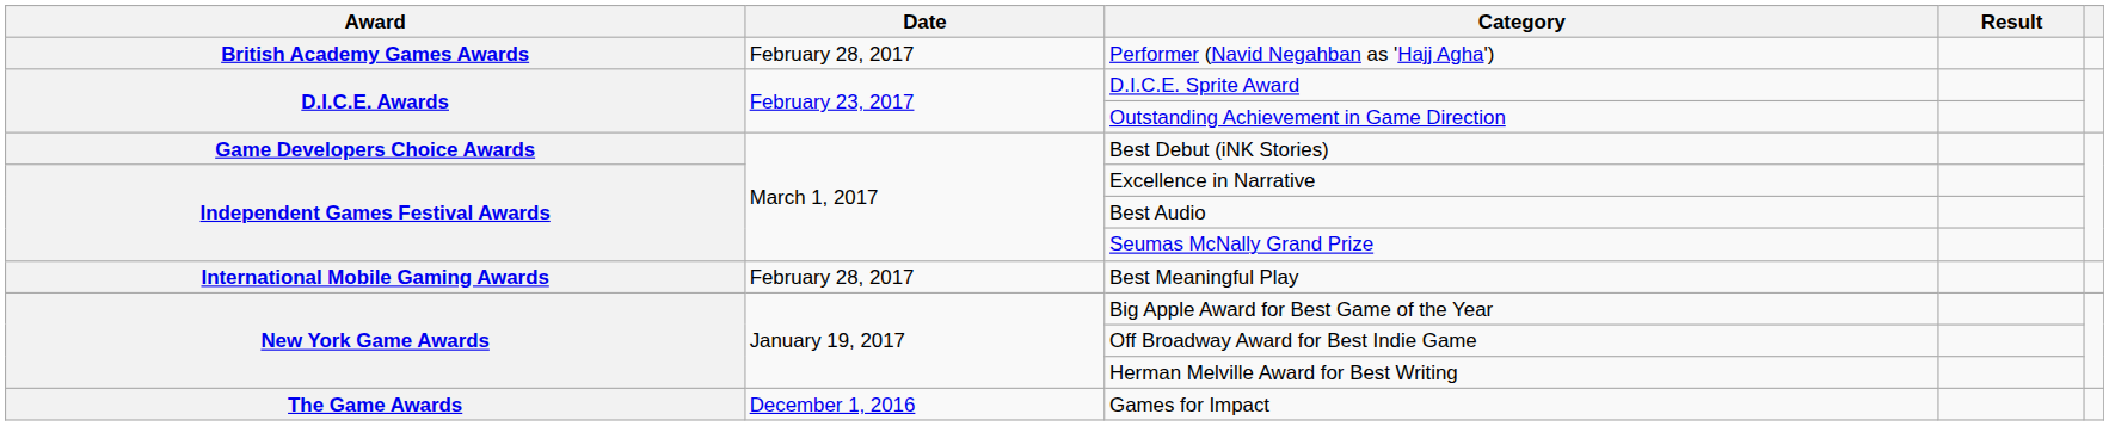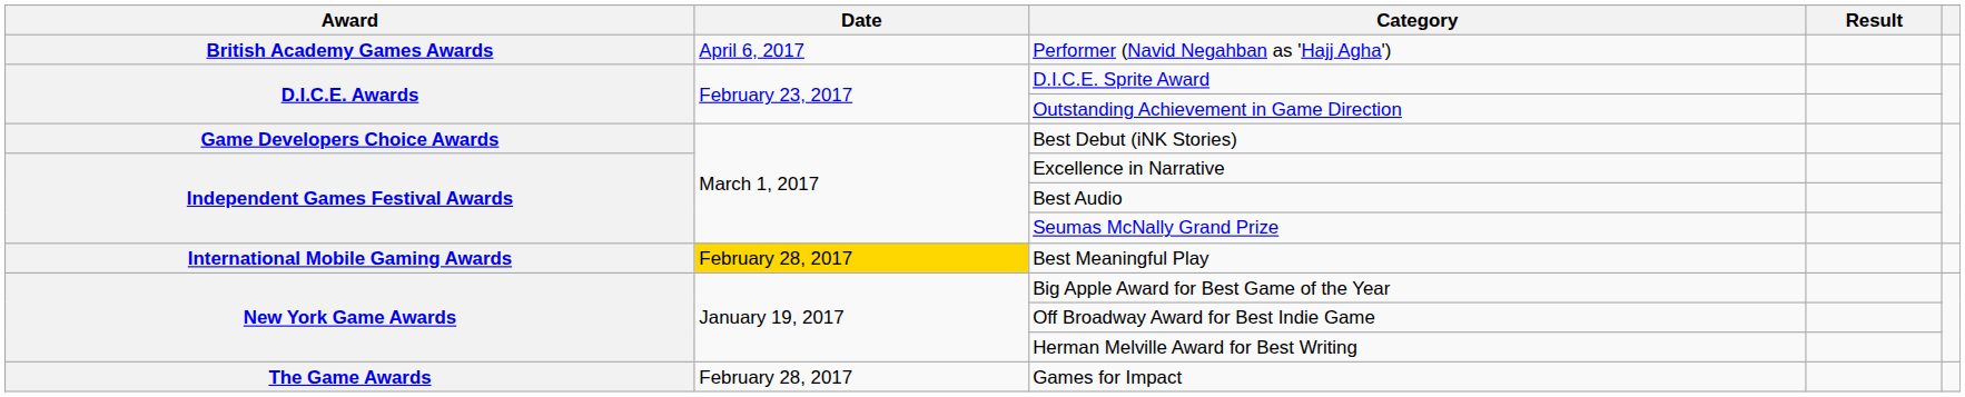 <table class="wikitable plainrowheaders sortable" style="font-size: 95%; width: 100%;">
 <tr>
 <th scope="col">Award</th>
 <th scope="col">Date</th>
 <th scope="col">Category</th>
 <th scope="col">Result</th>
 <th scope="col" class="unsortable"></th>
 </tr>
 <tr>
 <th scope="row"><a href='#'>British Academy Games Awards</a></th>
-<td>February 28, 2017</td>
+<td><a href='#'>April 6, 2017</a></td>
 <td><a href='#'>Performer</a> (<a href='#'>Navid Negahban</a> as '<a href='#'>Hajj Agha</a>')</td>
 <td></td>
 <td style="text-align:center;"></td>
 </tr>
 <tr>
 <th scope="row" rowspan=2><a href='#'>D.I.C.E. Awards</a></th>
 <td rowspan=2><a href='#'>February 23, 2017</a></td>
 <td><a href='#'>D.I.C.E. Sprite Award</a></td>
 <td></td>
 <td style="text-align:center;" rowspan=2></td>
 </tr>
 <tr>
 <td><a href='#'>Outstanding Achievement in Game Direction</a></td>
 <td></td>
 </tr>
 <tr>
 <th scope="row"><a href='#'>Game Developers Choice Awards</a></th>
 <td rowspan=4>March 1, 2017</td>
 <td>Best Debut (iNK Stories)</td>
 <td></td>
 <td style="text-align:center;" rowspan=4></td>
 </tr>
 <tr>
 <th scope="row" rowspan=3><a href='#'>Independent Games Festival Awards</a></th>
 <td>Excellence in Narrative</td>
 <td></td>
 </tr>
 <tr>
 <td>Best Audio</td>
 <td></td>
 </tr>
 <tr>
 <td><a href='#'>Seumas McNally Grand Prize</a></td>
 <td></td>
 </tr>
 <tr>
 <th scope="row"><a href='#'>International Mobile Gaming Awards</a></th>
-<td>February 28, 2017</td>
+<td style="background: gold;">February 28, 2017</td>
 <td>Best Meaningful Play</td>
 <td></td>
 <td style="text-align:center;"></td>
 </tr>
 <tr>
 <th scope="row" rowspan=3><a href='#'>New York Game Awards</a></th>
 <td rowspan=3>January 19, 2017</td>
 <td>Big Apple Award for Best Game of the Year</td>
 <td></td>
 <td style="text-align:center;" rowspan=3></td>
 </tr>
 <tr>
 <td>Off Broadway Award for Best Indie Game</td>
 <td></td>
 </tr>
 <tr>
 <td>Herman Melville Award for Best Writing</td>
 <td></td>
 </tr>
 <tr>
 <th scope="row"><a href='#'>The Game Awards</a></th>
-<td><a href='#'>December 1, 2016</a></td>
+<td>February 28, 2017</td>
 <td>Games for Impact</td>
 <td></td>
 <td style="text-align:center;"></td>
 </tr>
 </table>
